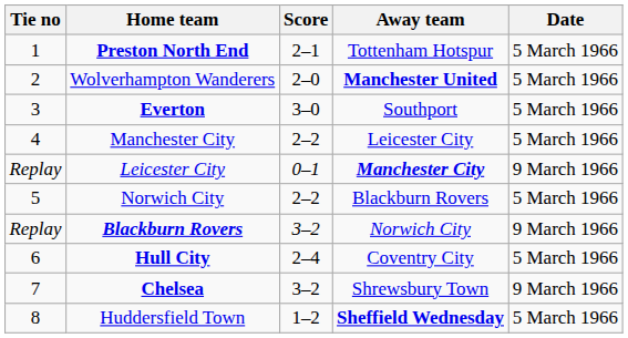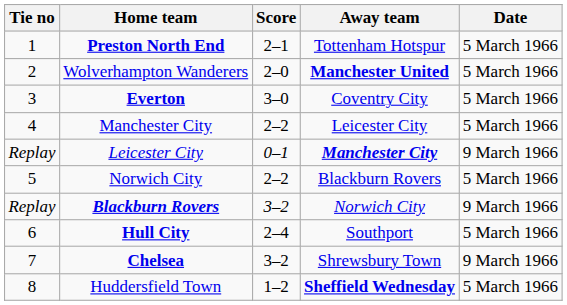 <table class="wikitable" style="text-align: center">
 <tr>
 <th>Tie no</th>
 <th>Home team</th>
 <th>Score</th>
 <th>Away team</th>
 <th>Date</th>
 </tr>
 <tr>
 <td>1</td>
 <td><strong><a href='#'>Preston North End</a></strong></td>
 <td>2–1</td>
 <td><a href='#'>Tottenham Hotspur</a></td>
 <td>5 March 1966</td>
 </tr>
 <tr>
 <td>2</td>
 <td><a href='#'>Wolverhampton Wanderers</a></td>
 <td>2–0</td>
 <td><strong><a href='#'>Manchester United</a></strong></td>
 <td>5 March 1966</td>
 </tr>
 <tr>
 <td>3</td>
 <td><strong><a href='#'>Everton</a></strong></td>
 <td>3–0</td>
-<td><a href='#'>Southport</a></td>
+<td><a href='#'>Coventry City</a></td>
 <td>5 March 1966</td>
 </tr>
 <tr>
 <td>4</td>
 <td><a href='#'>Manchester City</a></td>
 <td>2–2</td>
 <td><a href='#'>Leicester City</a></td>
 <td>5 March 1966</td>
 </tr>
 <tr>
 <td><em>Replay</em></td>
 <td><em><a href='#'>Leicester City</a></em></td>
 <td><em>0–1</em></td>
 <td><strong><em><a href='#'>Manchester City</a></em></strong></td>
 <td>9 March 1966</td>
 </tr>
 <tr>
 <td>5</td>
 <td><a href='#'>Norwich City</a></td>
 <td>2–2</td>
 <td><a href='#'>Blackburn Rovers</a></td>
 <td>5 March 1966</td>
 </tr>
 <tr>
 <td><em>Replay</em></td>
 <td><strong><em><a href='#'>Blackburn Rovers</a></em></strong></td>
 <td><em>3–2</em></td>
 <td><em><a href='#'>Norwich City</a></em></td>
 <td>9 March 1966</td>
 </tr>
 <tr>
 <td>6</td>
 <td><strong><a href='#'>Hull City</a></strong></td>
 <td>2–4</td>
-<td><a href='#'>Coventry City</a></td>
+<td><a href='#'>Southport</a></td>
 <td>5 March 1966</td>
 </tr>
 <tr>
 <td>7</td>
 <td><strong><a href='#'>Chelsea</a></strong></td>
 <td>3–2</td>
 <td><a href='#'>Shrewsbury Town</a></td>
 <td>9 March 1966</td>
 </tr>
 <tr>
 <td>8</td>
 <td><a href='#'>Huddersfield Town</a></td>
 <td>1–2</td>
 <td><strong><a href='#'>Sheffield Wednesday</a></strong></td>
 <td>5 March 1966</td>
 </tr>
 </table>
